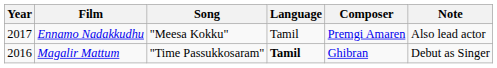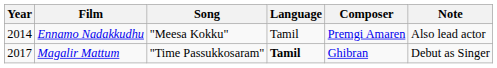 <table class="wikitable sortable">
 <tr>
 <th>Year</th>
 <th>Film</th>
 <th>Song</th>
 <th>Language</th>
 <th>Composer</th>
 <th>Note</th>
 </tr>
 <tr>
-<td>2017</td>
+<td>2014</td>
 <td><em><a href='#'>Ennamo Nadakkudhu</a></em></td>
 <td>"Meesa Kokku"</td>
 <td>Tamil</td>
 <td><a href='#'>Premgi Amaren</a></td>
 <td>Also lead actor</td>
 </tr>
 <tr>
-<td>2016</td>
+<td>2017</td>
 <td><em><a href='#'>Magalir Mattum</a></em></td>
 <td>"Time Passukkosaram"</td>
 <td><strong>Tamil</strong></td>
 <td><a href='#'>Ghibran</a></td>
 <td>Debut as Singer</td>
 </tr>
 </table>
